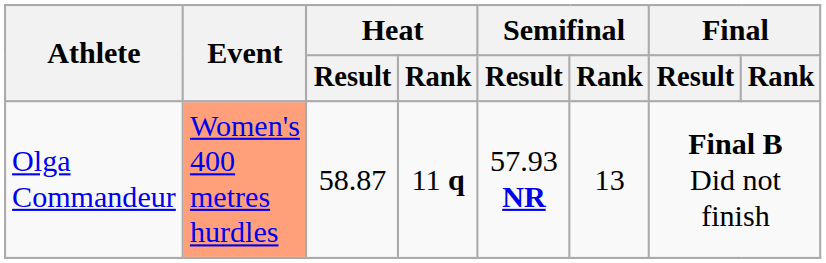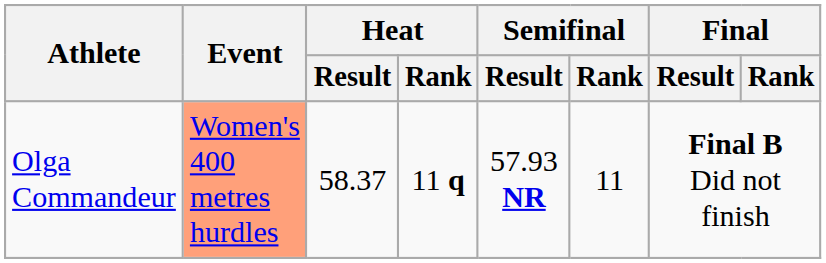 <table class="wikitable" style="font-size:90%; width:40%">
 <tr>
 <th rowspan="2">Athlete</th>
 <th rowspan="2">Event</th>
 <th colspan="2">Heat</th>
 <th colspan="2">Semifinal</th>
 <th colspan="2">Final</th>
 </tr>
 <tr style="font-size:95%">
 <th>Result</th>
 <th>Rank</th>
 <th>Result</th>
 <th>Rank</th>
 <th>Result</th>
 <th>Rank</th>
 </tr>
 <tr align=center>
 <td align=left><a href='#'>Olga Commandeur</a></td>
 <td align=left style="background: lightsalmon;"><a href='#'>Women's 400 metres hurdles</a></td>
-<td>58.87</td>
+<td>58.37</td>
 <td>11 <strong>q</strong></td>
 <td>57.93 <strong><a href='#'>NR</a></strong></td>
-<td>13</td>
+<td>11</td>
 <td colspan=2><strong>Final B</strong><br> Did not finish</td>
 </tr>
 </table>
